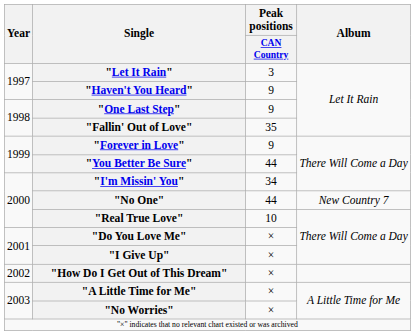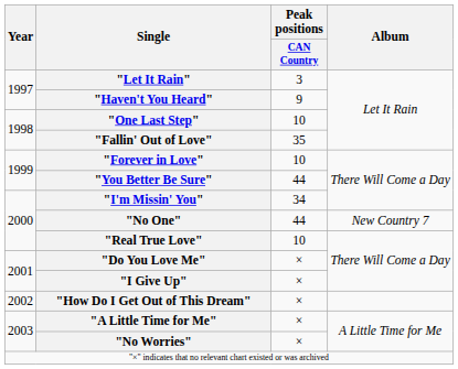 <table class="wikitable plainrowheaders" style="text-align:center;">
 <tr>
 <th rowspan="2">Year</th>
 <th rowspan="2" style="width:18em;">Single</th>
 <th>Peak positions</th>
 <th rowspan="2">Album</th>
 </tr>
 <tr style="font-size:smaller;">
 <th width="65"><a href='#'>CAN Country</a><br></th>
 </tr>
 <tr>
 <td rowspan="2">1997</td>
 <th scope="row">"<a href='#'>Let It Rain</a>"</th>
 <td>3</td>
 <td rowspan="4"><em>Let It Rain</em></td>
 </tr>
 <tr>
 <th scope="row">"<a href='#'>Haven't You Heard</a>"</th>
 <td>9</td>
 </tr>
 <tr>
 <td rowspan="2">1998</td>
 <th scope="row">"<a href='#'>One Last Step</a>"</th>
-<td>9</td>
+<td>10</td>
 </tr>
 <tr>
 <th scope="row">"Fallin' Out of Love"</th>
 <td>35</td>
 </tr>
 <tr>
 <td rowspan="2">1999</td>
 <th scope="row">"<a href='#'>Forever in Love</a>" </th>
-<td>9</td>
+<td>10</td>
 <td rowspan="3"><em>There Will Come a Day</em></td>
 </tr>
 <tr>
 <th scope="row">"<a href='#'>You Better Be Sure</a>"</th>
 <td>44</td>
 </tr>
 <tr>
 <td rowspan="3">2000</td>
 <th scope="row">"<a href='#'>I'm Missin' You</a>"</th>
 <td>34</td>
 </tr>
 <tr>
 <th scope="row">"No One" </th>
 <td>44</td>
 <td><em>New Country 7</em></td>
 </tr>
 <tr>
 <th scope="row">"Real True Love"</th>
 <td>10</td>
 <td rowspan="3"><em>There Will Come a Day</em></td>
 </tr>
 <tr>
 <td rowspan="2">2001</td>
 <th scope="row">"Do You Love Me"</th>
 <td>×</td>
 </tr>
 <tr>
 <th scope="row">"I Give Up"</th>
 <td>×</td>
 </tr>
 <tr>
 <td>2002</td>
 <th scope="row">"How Do I Get Out of This Dream"</th>
 <td>×</td>
 <td></td>
 </tr>
 <tr>
 <td rowspan="2">2003</td>
 <th scope="row">"A Little Time for Me"</th>
 <td>×</td>
 <td rowspan="2"><em>A Little Time for Me</em></td>
 </tr>
 <tr>
 <th scope="row">"No Worries"</th>
 <td>×</td>
 </tr>
 <tr>
 <td colspan="5" style="font-size:8pt">"×" indicates that no relevant chart existed or was archived</td>
 </tr>
 </table>
